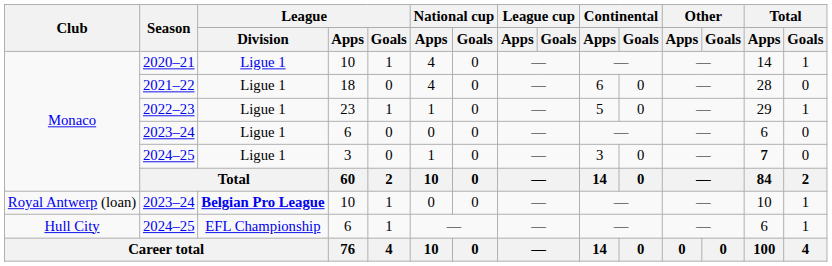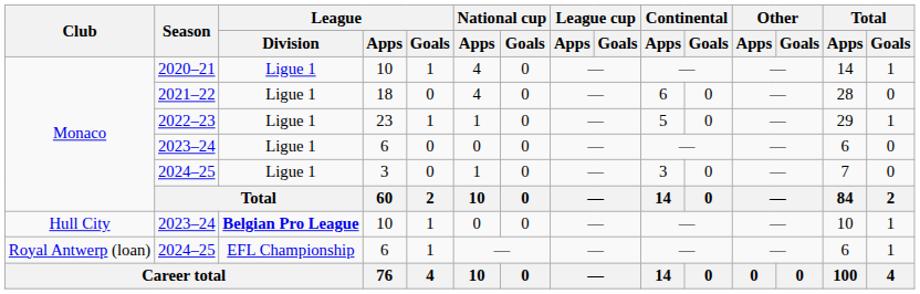 <table class="wikitable" style="text-align:center">
 <tr>
 <th rowspan="2">Club</th>
 <th rowspan="2">Season</th>
 <th colspan="3">League</th>
 <th colspan="2">National cup</th>
 <th colspan="2">League cup</th>
 <th colspan="2">Continental</th>
 <th colspan="2">Other</th>
 <th colspan="2">Total</th>
 </tr>
 <tr>
 <th>Division</th>
 <th>Apps</th>
 <th>Goals</th>
 <th>Apps</th>
 <th>Goals</th>
 <th>Apps</th>
 <th>Goals</th>
 <th>Apps</th>
 <th>Goals</th>
 <th>Apps</th>
 <th>Goals</th>
 <th>Apps</th>
 <th>Goals</th>
 </tr>
 <tr>
 <td rowspan="6"><a href='#'>Monaco</a></td>
 <td><a href='#'>2020–21</a></td>
 <td><a href='#'>Ligue 1</a></td>
 <td>10</td>
 <td>1</td>
 <td>4</td>
 <td>0</td>
 <td colspan="2">—</td>
 <td colspan="2">—</td>
 <td colspan="2">—</td>
 <td>14</td>
 <td>1</td>
 </tr>
 <tr>
 <td><a href='#'>2021–22</a></td>
 <td>Ligue 1</td>
 <td>18</td>
 <td>0</td>
 <td>4</td>
 <td>0</td>
 <td colspan="2">—</td>
 <td>6</td>
 <td>0</td>
 <td colspan="2">—</td>
 <td>28</td>
 <td>0</td>
 </tr>
 <tr>
 <td><a href='#'>2022–23</a></td>
 <td>Ligue 1</td>
 <td>23</td>
 <td>1</td>
 <td>1</td>
 <td>0</td>
 <td colspan="2">—</td>
 <td>5</td>
 <td>0</td>
 <td colspan="2">—</td>
 <td>29</td>
 <td>1</td>
 </tr>
 <tr>
 <td><a href='#'>2023–24</a></td>
 <td>Ligue 1</td>
 <td>6</td>
 <td>0</td>
 <td>0</td>
 <td>0</td>
 <td colspan="2">—</td>
 <td colspan="2">—</td>
 <td colspan="2">—</td>
 <td>6</td>
 <td>0</td>
 </tr>
 <tr>
 <td><a href='#'>2024–25</a></td>
 <td>Ligue 1</td>
 <td>3</td>
 <td>0</td>
 <td>1</td>
 <td>0</td>
 <td colspan="2">—</td>
 <td>3</td>
 <td>0</td>
 <td colspan="2">—</td>
-<td><strong>7</strong></td>
+<td>7</td>
 <td>0</td>
 </tr>
 <tr>
 <th colspan="2">Total</th>
 <th>60</th>
 <th>2</th>
 <th>10</th>
 <th>0</th>
 <th colspan="2">—</th>
 <th>14</th>
 <th>0</th>
 <th colspan="2">—</th>
 <th>84</th>
 <th>2</th>
 </tr>
 <tr>
-<td><a href='#'>Royal Antwerp</a> (loan)</td>
+<td><a href='#'>Hull City</a></td>
 <td><a href='#'>2023–24</a></td>
 <td><strong><a href='#'>Belgian Pro League</a></strong></td>
 <td>10</td>
 <td>1</td>
 <td>0</td>
 <td>0</td>
 <td colspan="2">—</td>
 <td colspan="2">—</td>
 <td colspan="2">—</td>
 <td>10</td>
 <td>1</td>
 </tr>
 <tr>
-<td><a href='#'>Hull City</a></td>
+<td><a href='#'>Royal Antwerp</a> (loan)</td>
 <td><a href='#'>2024–25</a></td>
 <td><a href='#'>EFL Championship</a></td>
 <td>6</td>
 <td>1</td>
 <td colspan="2">—</td>
 <td colspan="2">—</td>
 <td colspan="2">—</td>
 <td colspan="2">—</td>
 <td>6</td>
 <td>1</td>
 </tr>
 <tr>
 <th colspan="3">Career total</th>
 <th>76</th>
 <th>4</th>
 <th>10</th>
 <th>0</th>
 <th colspan="2">—</th>
 <th>14</th>
 <th>0</th>
 <th>0</th>
 <th>0</th>
 <th>100</th>
 <th>4</th>
 </tr>
 </table>
